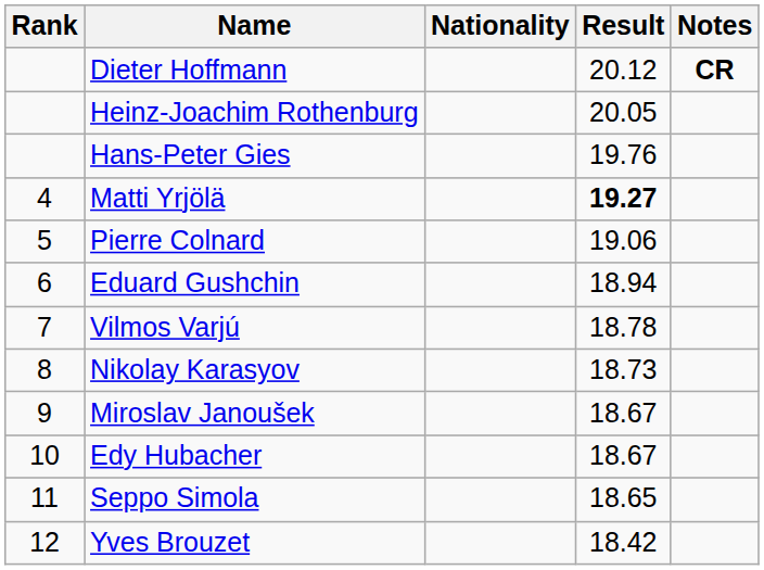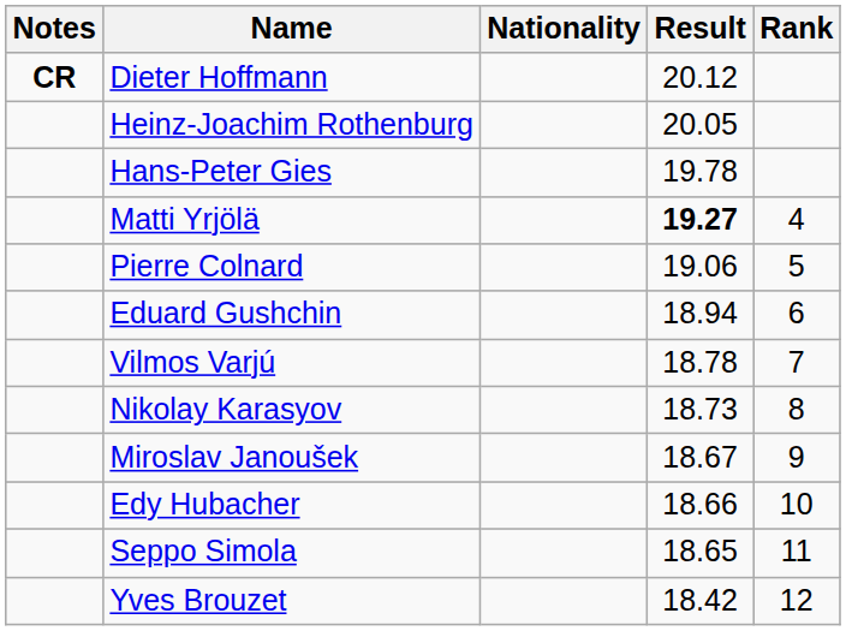 <table class="wikitable sortable" style="text-align:center">
 <tr>
-<th>Rank</th>
+<th>Notes</th>
 <th>Name</th>
 <th>Nationality</th>
 <th>Result</th>
-<th>Notes</th>
+<th>Rank</th>
 </tr>
 <tr>
-<td></td>
+<td><strong>CR</strong></td>
 <td align=left><a href='#'>Dieter Hoffmann</a></td>
 <td align=left></td>
 <td>20.12</td>
-<td><strong>CR</strong></td>
+<td></td>
 </tr>
 <tr>
 <td></td>
 <td align=left><a href='#'>Heinz-Joachim Rothenburg</a></td>
 <td align=left></td>
 <td>20.05</td>
 <td></td>
 </tr>
 <tr>
 <td></td>
 <td align=left><a href='#'>Hans-Peter Gies</a></td>
 <td align=left></td>
-<td>19.76</td>
+<td>19.78</td>
 <td></td>
 </tr>
 <tr>
-<td>4</td>
+<td></td>
 <td align=left><a href='#'>Matti Yrjölä</a></td>
 <td align=left></td>
 <td><strong>19.27</strong></td>
-<td></td>
+<td>4</td>
 </tr>
 <tr>
-<td>5</td>
+<td></td>
 <td align=left><a href='#'>Pierre Colnard</a></td>
 <td align=left></td>
 <td>19.06</td>
-<td></td>
+<td>5</td>
 </tr>
 <tr>
-<td>6</td>
+<td></td>
 <td align=left><a href='#'>Eduard Gushchin</a></td>
 <td align=left></td>
 <td>18.94</td>
-<td></td>
+<td>6</td>
 </tr>
 <tr>
-<td>7</td>
+<td></td>
 <td align=left><a href='#'>Vilmos Varjú</a></td>
 <td align=left></td>
 <td>18.78</td>
-<td></td>
+<td>7</td>
 </tr>
 <tr>
-<td>8</td>
+<td></td>
 <td align=left><a href='#'>Nikolay Karasyov</a></td>
 <td align=left></td>
 <td>18.73</td>
-<td></td>
+<td>8</td>
 </tr>
 <tr>
-<td>9</td>
+<td></td>
 <td align=left><a href='#'>Miroslav Janoušek</a></td>
 <td align=left></td>
 <td>18.67</td>
-<td></td>
+<td>9</td>
 </tr>
 <tr>
-<td>10</td>
+<td></td>
 <td align=left><a href='#'>Edy Hubacher</a></td>
 <td align=left></td>
-<td>18.67</td>
-<td></td>
+<td>18.66</td>
+<td>10</td>
 </tr>
 <tr>
-<td>11</td>
+<td></td>
 <td align=left><a href='#'>Seppo Simola</a></td>
 <td align=left></td>
 <td>18.65</td>
-<td></td>
+<td>11</td>
 </tr>
 <tr>
-<td>12</td>
+<td></td>
 <td align=left><a href='#'>Yves Brouzet</a></td>
 <td align=left></td>
 <td>18.42</td>
-<td></td>
+<td>12</td>
 </tr>
 </table>
